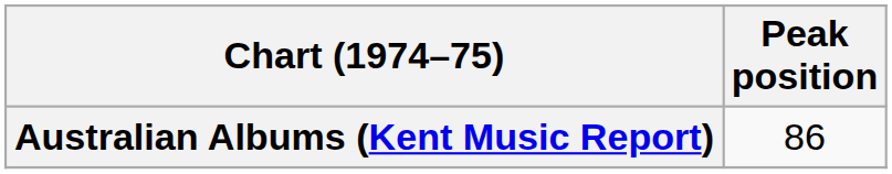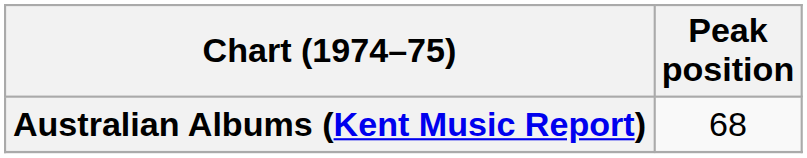 <table class="wikitable sortable plainrowheaders" style="text-align:center">
 <tr>
 <th scope="col">Chart (1974–75)</th>
 <th scope="col">Peak<br> position</th>
 </tr>
 <tr>
 <th scope="row">Australian Albums (<a href='#'>Kent Music Report</a>)</th>
-<td>86</td>
+<td>68</td>
 </tr>
 <tr>
 </tr>
 <tr>
 </tr>
 <tr>
 </tr>
 <tr>
 </tr>
 <tr>
 </tr>
 </table>
